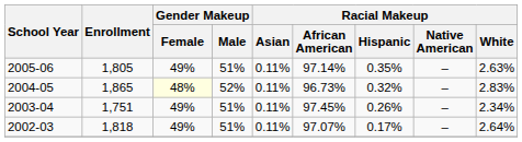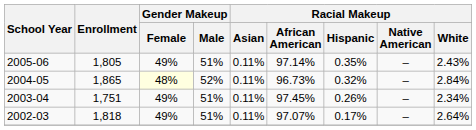 <table class="wikitable" style="font-size: 95%;">
 <tr>
 <th rowspan="2">School Year</th>
 <th rowspan="2">Enrollment</th>
 <th colspan="2">Gender Makeup</th>
 <th colspan="5">Racial Makeup</th>
 </tr>
 <tr>
 <th>Female</th>
 <th>Male</th>
 <th>Asian</th>
 <th>African <br>American</th>
 <th>Hispanic</th>
 <th>Native <br>American</th>
 <th>White</th>
 </tr>
 <tr>
 <td align="left">2005-06</td>
 <td align="center">1,805</td>
 <td align="center">49%</td>
 <td align="center">51%</td>
 <td align="center">0.11%</td>
 <td align="center">97.14%</td>
 <td align="center">0.35%</td>
 <td align="center">–</td>
-<td align="center">2.63%</td>
+<td align="center">2.43%</td>
 </tr>
 <tr>
 <td align="left">2004-05</td>
 <td align="center">1,865</td>
 <td align="center" style="background: lightyellow;">48%</td>
 <td align="center">52%</td>
 <td align="center">0.11%</td>
 <td align="center">96.73%</td>
 <td align="center">0.32%</td>
 <td align="center">–</td>
-<td align="center">2.83%</td>
+<td align="center">2.84%</td>
 </tr>
 <tr>
 <td align="left">2003-04</td>
 <td align="center">1,751</td>
 <td align="center">49%</td>
 <td align="center">51%</td>
 <td align="center">0.11%</td>
 <td align="center">97.45%</td>
 <td align="center">0.26%</td>
 <td align="center">–</td>
 <td align="center">2.34%</td>
 </tr>
 <tr>
 <td align="left">2002-03</td>
 <td align="center">1,818</td>
 <td align="center">49%</td>
 <td align="center">51%</td>
 <td align="center">0.11%</td>
 <td align="center">97.07%</td>
 <td align="center">0.17%</td>
 <td align="center">–</td>
 <td align="center">2.64%</td>
 </tr>
 <tr>
 </tr>
 </table>
